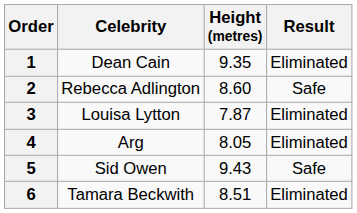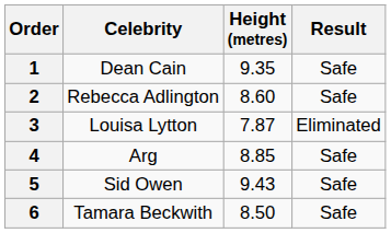 <table class="wikitable plainrowheaders" style="text-align:center;">
 <tr>
 <th>Order</th>
 <th>Celebrity</th>
 <th>Height<br><small>(metres)</small></th>
 <th>Result</th>
 </tr>
 <tr>
 <th>1</th>
 <td>Dean Cain</td>
 <td>9.35</td>
-<td>Eliminated</td>
+<td>Safe</td>
 </tr>
 <tr>
 <th>2</th>
 <td>Rebecca Adlington</td>
 <td>8.60</td>
 <td>Safe</td>
 </tr>
 <tr>
 <th>3</th>
 <td>Louisa Lytton</td>
 <td>7.87</td>
 <td>Eliminated</td>
 </tr>
 <tr>
 <th>4</th>
 <td>Arg</td>
-<td>8.05</td>
-<td>Eliminated</td>
+<td>8.85</td>
+<td>Safe</td>
 </tr>
 <tr>
 <th>5</th>
 <td>Sid Owen</td>
 <td>9.43</td>
 <td>Safe</td>
 </tr>
 <tr>
 <th>6</th>
 <td>Tamara Beckwith</td>
-<td>8.51</td>
-<td>Eliminated</td>
+<td>8.50</td>
+<td>Safe</td>
 </tr>
 </table>
